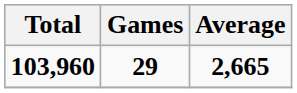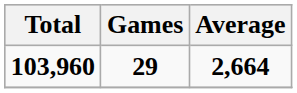 <table class="wikitable">
 <tr>
 <th>Total</th>
 <th>Games</th>
 <th>Average</th>
 </tr>
 <tr>
 <td align="center"><strong>103,960</strong></td>
 <td align="center"><strong>29</strong></td>
-<td align="center"><strong>2,665</strong></td>
+<td align="center"><strong>2,664</strong></td>
 </tr>
 <tr>
 </tr>
 </table>
